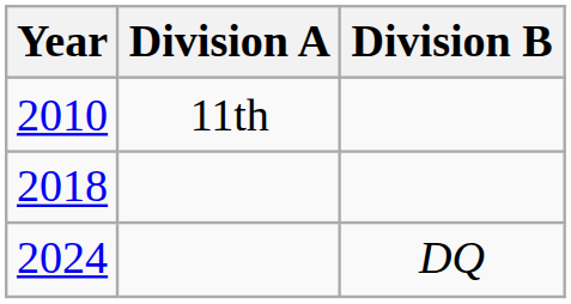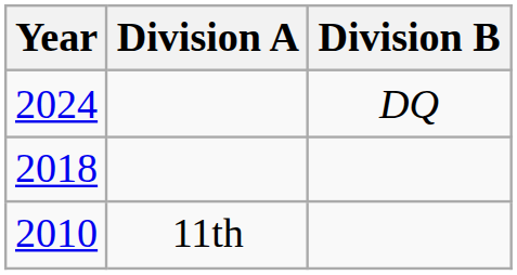 <table class="wikitable" style="text-align:center">
 <tr>
 <th>Year</th>
 <th>Division A</th>
 <th>Division B</th>
 </tr>
 <tr>
-<td><a href='#'>2010</a></td>
-<td>11th</td>
+<td><a href='#'>2024</a></td>
 <td></td>
+<td><em>DQ</em></td>
 </tr>
 <tr>
 <td><a href='#'>2018</a></td>
 <td></td>
 <td></td>
 </tr>
 <tr>
-<td><a href='#'>2024</a></td>
+<td><a href='#'>2010</a></td>
+<td>11th</td>
 <td></td>
-<td><em>DQ</em></td>
 </tr>
 </table>
